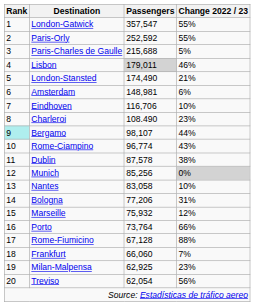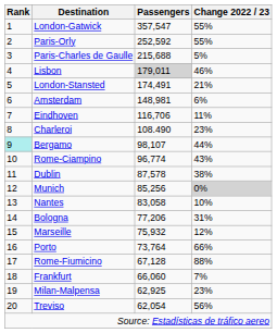 <table class="wikitable" style="font-size: 85%; width:align">
 <tr>
 <th>Rank</th>
 <th>Destination</th>
 <th>Passengers</th>
 <th>Change 2022 / 23</th>
 </tr>
 <tr>
 <td>1</td>
 <td> <a href='#'>London-Gatwick</a></td>
 <td>357,547</td>
 <td> 55%</td>
 </tr>
 <tr>
 <td>2</td>
 <td> <a href='#'>Paris-Orly</a></td>
 <td>252,592</td>
 <td> 55%</td>
 </tr>
 <tr>
 <td>3</td>
 <td> <a href='#'>Paris-Charles de Gaulle</a></td>
 <td>215,688</td>
 <td> 5%</td>
 </tr>
 <tr>
 <td>4</td>
 <td> <a href='#'>Lisbon</a></td>
 <td style="background: lightgrey;">179,011</td>
 <td> 46%</td>
 </tr>
 <tr>
 <td>5</td>
 <td> <a href='#'>London-Stansted</a></td>
-<td>174,490</td>
+<td>174,491</td>
 <td> 21%</td>
 </tr>
 <tr>
 <td>6</td>
 <td> <a href='#'>Amsterdam</a></td>
 <td>148,981</td>
 <td> 6%</td>
 </tr>
 <tr>
 <td>7</td>
 <td> <a href='#'>Eindhoven</a></td>
 <td>116,706</td>
-<td> 10%</td>
+<td> 11%</td>
 </tr>
 <tr>
 <td>8</td>
 <td> <a href='#'>Charleroi</a></td>
 <td>108.490</td>
 <td> 23%</td>
 </tr>
 <tr>
 <td style="background: paleturquoise;">9</td>
 <td> <a href='#'>Bergamo</a></td>
 <td>98,107</td>
 <td> 44%</td>
 </tr>
 <tr>
 <td>10</td>
 <td> <a href='#'>Rome-Ciampino</a></td>
 <td>96,774</td>
 <td> 43%</td>
 </tr>
 <tr>
 <td>11</td>
 <td> <a href='#'>Dublin</a></td>
 <td>87,578</td>
 <td> 38%</td>
 </tr>
 <tr>
 <td>12</td>
 <td> <a href='#'>Munich</a></td>
 <td>85,256</td>
 <td style="background: lightgrey;"> 0%</td>
 </tr>
 <tr>
 <td>13</td>
 <td> <a href='#'>Nantes</a></td>
 <td>83,058</td>
 <td> 10%</td>
 </tr>
 <tr>
 <td>14</td>
 <td> <a href='#'>Bologna</a></td>
 <td>77,206</td>
 <td> 31%</td>
 </tr>
 <tr>
 <td>15</td>
 <td> <a href='#'>Marseille</a></td>
 <td>75,932</td>
 <td> 12%</td>
 </tr>
 <tr>
 <td>16</td>
 <td> <a href='#'>Porto</a></td>
 <td>73,764</td>
 <td> 66%</td>
 </tr>
 <tr>
 <td>17</td>
 <td> <a href='#'>Rome-Fiumicino</a></td>
 <td>67,128</td>
 <td> 88%</td>
 </tr>
 <tr>
 <td>18</td>
 <td> <a href='#'>Frankfurt</a></td>
 <td>66,060</td>
 <td> 7%</td>
 </tr>
 <tr>
 <td>19</td>
 <td> <a href='#'>Milan-Malpensa</a></td>
 <td>62,925</td>
 <td> 23%</td>
 </tr>
 <tr>
 <td>20</td>
 <td> <a href='#'>Treviso</a></td>
 <td>62,054</td>
 <td> 56%</td>
 </tr>
 <tr>
 <td colspan="4" style="text-align:right;"><em>Source: <a href='#'>Estadísticas de tráfico aereo</a></em></td>
 </tr>
 </table>
